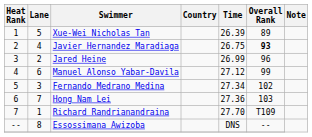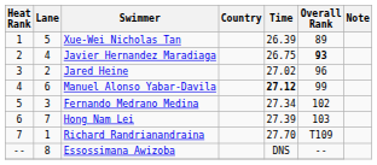 <table class="wikitable" style="text-align:center">
 <tr>
 <th>Heat <br>Rank</th>
 <th>Lane</th>
 <th>Swimmer</th>
 <th>Country</th>
 <th>Time</th>
 <th>Overall<br>Rank</th>
 <th>Note</th>
 </tr>
 <tr>
 <td>1</td>
 <td>5</td>
 <td align=left><a href='#'>Xue-Wei Nicholas Tan</a></td>
 <td align=left></td>
 <td>26.39</td>
 <td>89</td>
 <td></td>
 </tr>
 <tr>
 <td>2</td>
 <td>4</td>
 <td align=left><a href='#'>Javier Hernandez Maradiaga</a></td>
 <td align=left></td>
 <td>26.75</td>
 <td><strong>93</strong></td>
 <td></td>
 </tr>
 <tr>
 <td>3</td>
 <td>2</td>
 <td align=left><a href='#'>Jared Heine</a></td>
 <td></td>
-<td align=left>26.99</td>
+<td align=left>27.02</td>
 <td>96</td>
 <td></td>
 </tr>
 <tr>
 <td>4</td>
 <td>6</td>
 <td align=left><a href='#'>Manuel Alonso Yabar-Davila</a></td>
 <td align=left></td>
-<td>27.12</td>
+<td><strong>27.12</strong></td>
 <td>99</td>
 <td></td>
 </tr>
 <tr>
 <td>5</td>
 <td>3</td>
 <td align=left><a href='#'>Fernando Medrano Medina</a></td>
 <td align=left></td>
 <td>27.34</td>
 <td>102</td>
 <td></td>
 </tr>
 <tr>
 <td>6</td>
 <td>7</td>
 <td align=left><a href='#'>Hong Nam Lei</a></td>
 <td align=left></td>
-<td>27.36</td>
+<td>27.39</td>
 <td>103</td>
 <td></td>
 </tr>
 <tr>
 <td>7</td>
 <td>1</td>
 <td align=left><a href='#'>Richard Randrianandraina</a></td>
 <td align=left></td>
 <td>27.70</td>
 <td>T109</td>
 <td></td>
 </tr>
 <tr>
 <td>--</td>
 <td>8</td>
 <td align=left><a href='#'>Essossimana Awizoba</a></td>
 <td align=left></td>
 <td>DNS</td>
 <td>--</td>
 </tr>
 <tr>
 </tr>
 </table>
